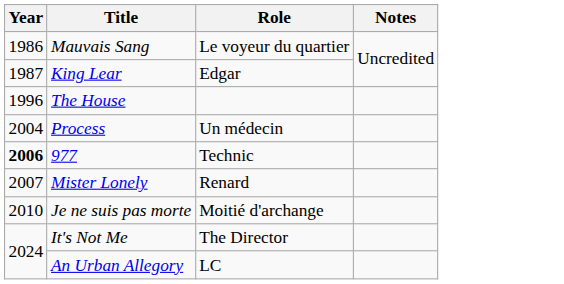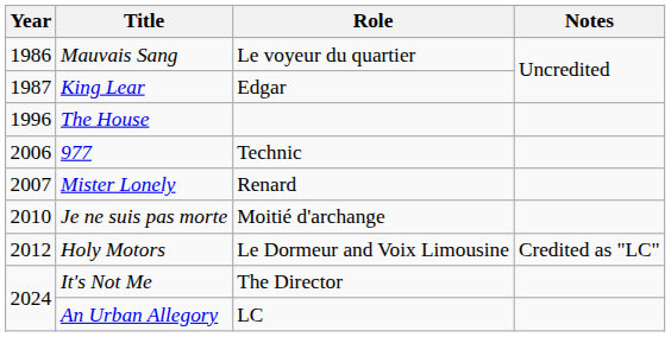 <table class="wikitable">
 <tr>
 <th>Year</th>
 <th>Title</th>
 <th>Role</th>
 <th>Notes</th>
 </tr>
 <tr>
 <td>1986</td>
 <td><em>Mauvais Sang</em></td>
 <td>Le voyeur du quartier</td>
 <td rowspan=2>Uncredited</td>
 </tr>
 <tr>
 <td>1987</td>
 <td><em><a href='#'>King Lear</a></em></td>
 <td>Edgar</td>
 </tr>
 <tr>
 <td>1996</td>
 <td><em><a href='#'>The House</a></em></td>
 <td></td>
 <td></td>
 </tr>
 <tr>
-<td>2004</td>
-<td><em><a href='#'>Process</a></em></td>
-<td>Un médecin</td>
-<td></td>
-</tr>
-<tr>
-<td><strong>2006</strong></td>
+<td>2006</td>
 <td><em><a href='#'>977</a></em></td>
 <td>Technic</td>
 <td></td>
 </tr>
 <tr>
 <td>2007</td>
 <td><em><a href='#'>Mister Lonely</a></em></td>
 <td>Renard</td>
 <td></td>
 </tr>
 <tr>
 <td>2010</td>
 <td><em>Je ne suis pas morte</em></td>
 <td>Moitié d'archange</td>
 <td></td>
 </tr>
 <tr>
+<td>2012</td>
+<td><em>Holy Motors</em></td>
+<td>Le Dormeur and Voix Limousine</td>
+<td>Credited as "LC"</td>
+</tr>
+<tr>
 <td rowspan=2>2024</td>
 <td><em>It's Not Me</em></td>
 <td>The Director</td>
 <td></td>
 </tr>
 <tr>
 <td><em><a href='#'>An Urban Allegory</a></em></td>
 <td>LC</td>
 <td></td>
 </tr>
 </table>
